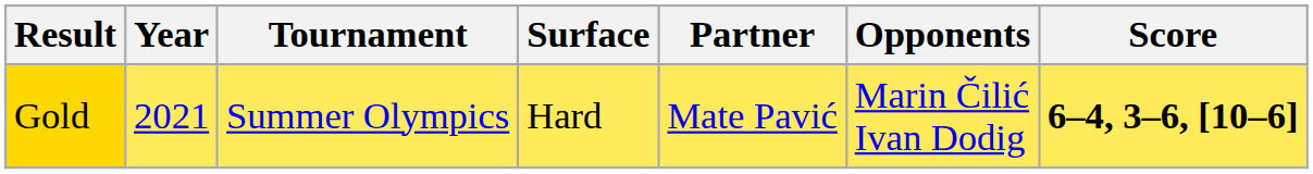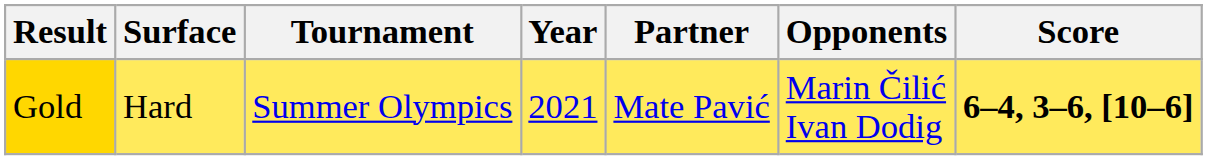 <table class="sortable wikitable">
 <tr>
 <th>Result</th>
+<th>Surface</th>
+<th>Tournament</th>
 <th>Year</th>
-<th>Tournament</th>
-<th>Surface</th>
 <th>Partner</th>
 <th>Opponents</th>
 <th class=unsortable>Score</th>
 </tr>
 <tr bgcolor=FFEA5C>
 <td bgcolor=gold>Gold</td>
+<td>Hard</td>
+<td><a href='#'>Summer Olympics</a></td>
 <td><a href='#'>2021</a></td>
-<td><a href='#'>Summer Olympics</a></td>
-<td>Hard</td>
 <td> <a href='#'>Mate Pavić</a></td>
 <td> <a href='#'>Marin Čilić</a> <br> <a href='#'>Ivan Dodig</a></td>
 <td><strong>6–4, 3–6, [10–6]</strong></td>
 </tr>
 </table>
